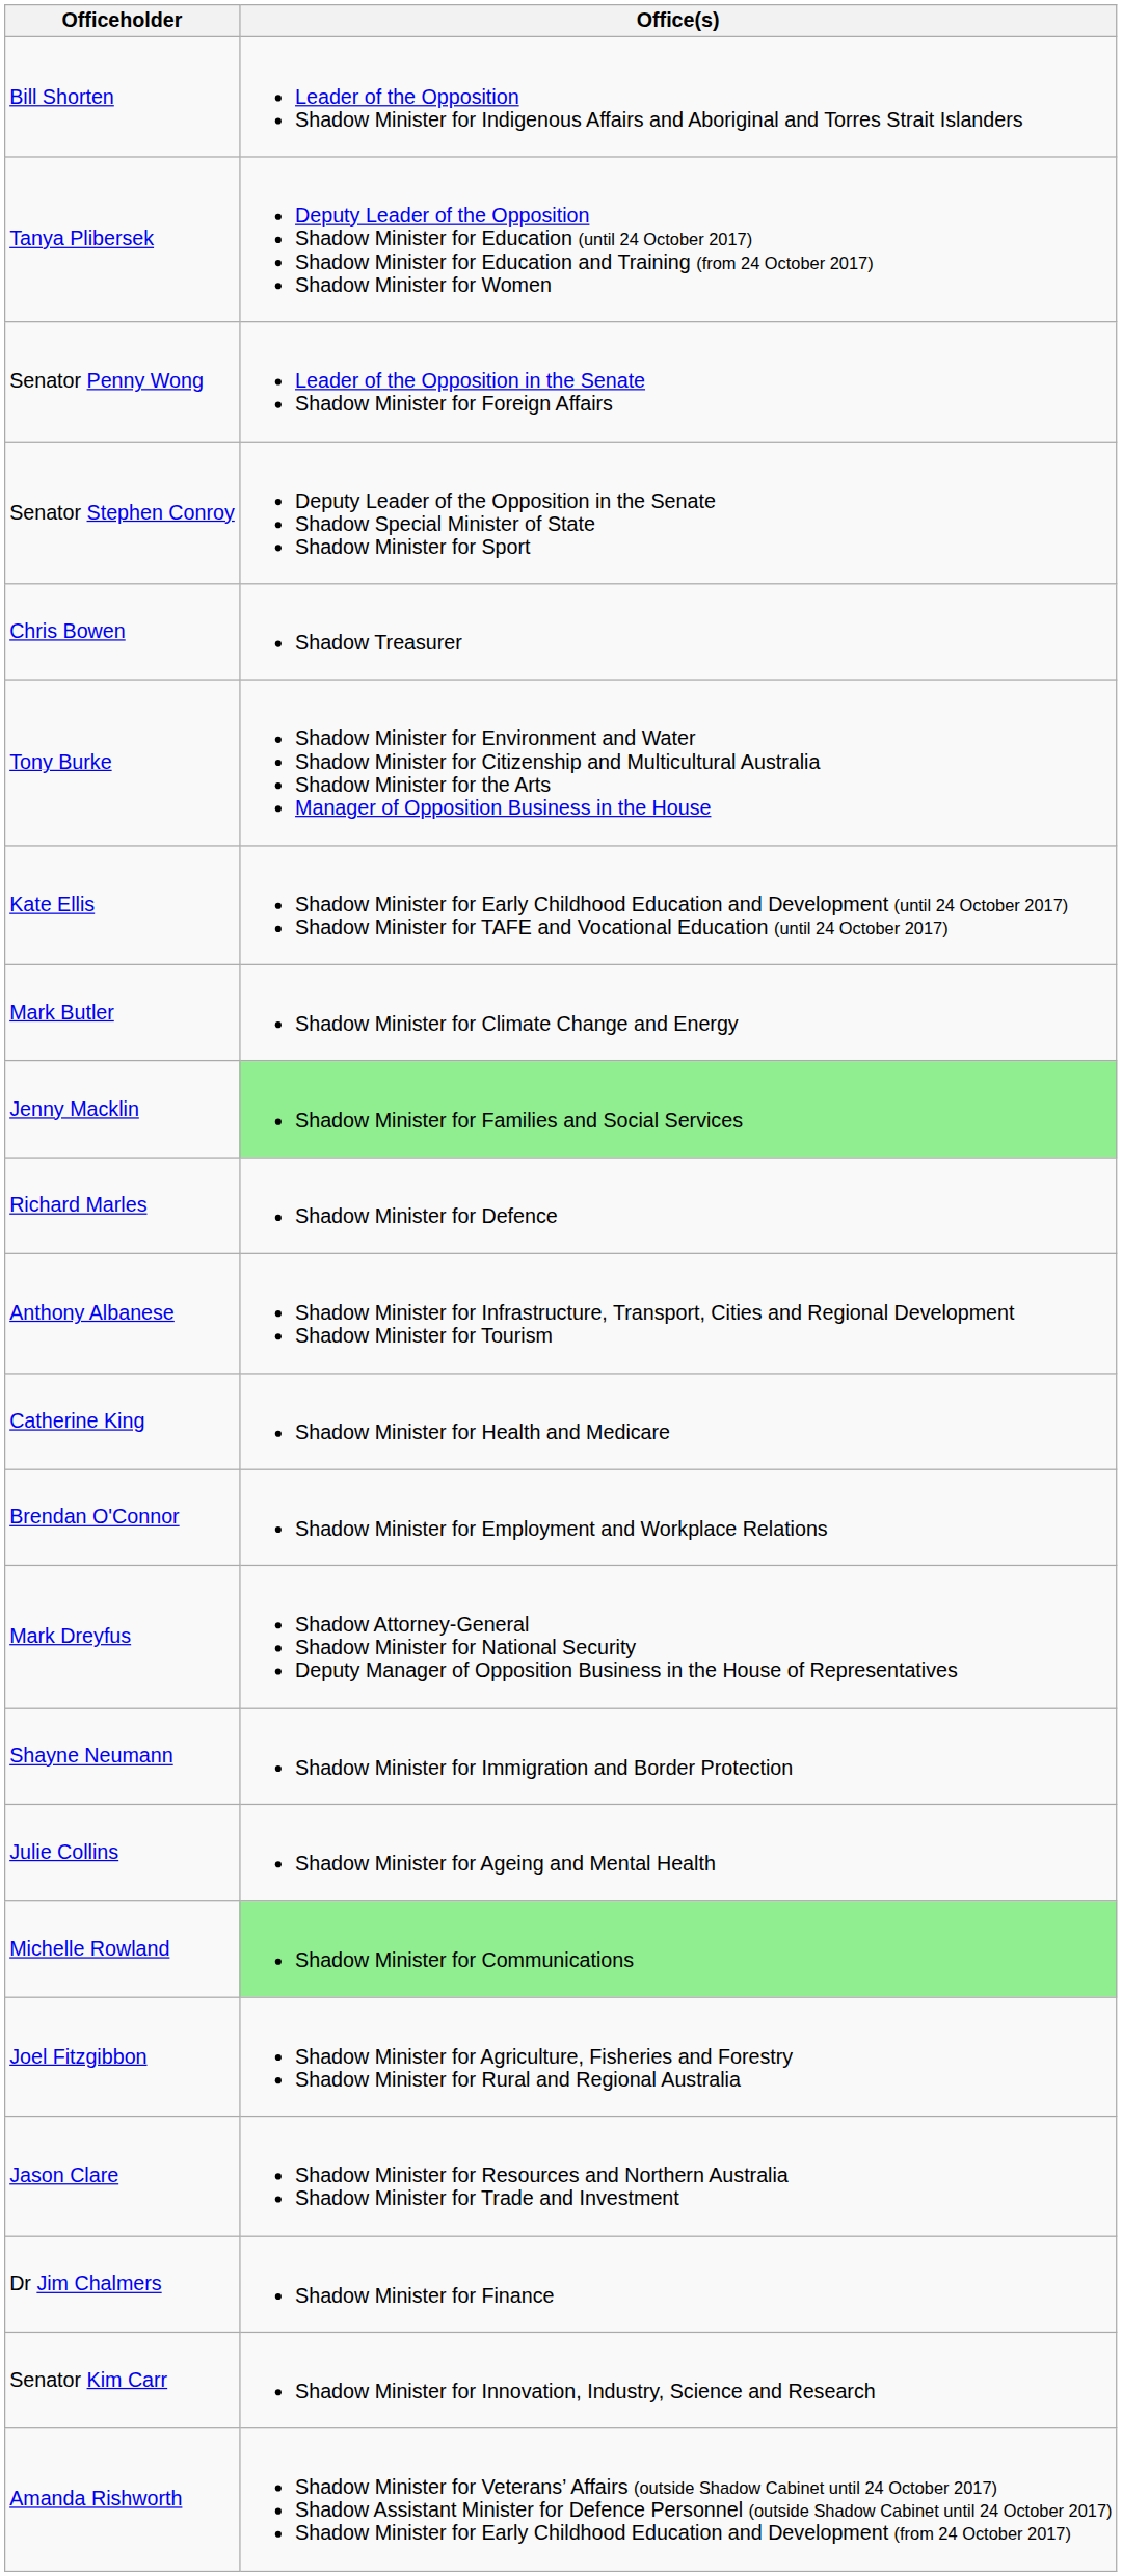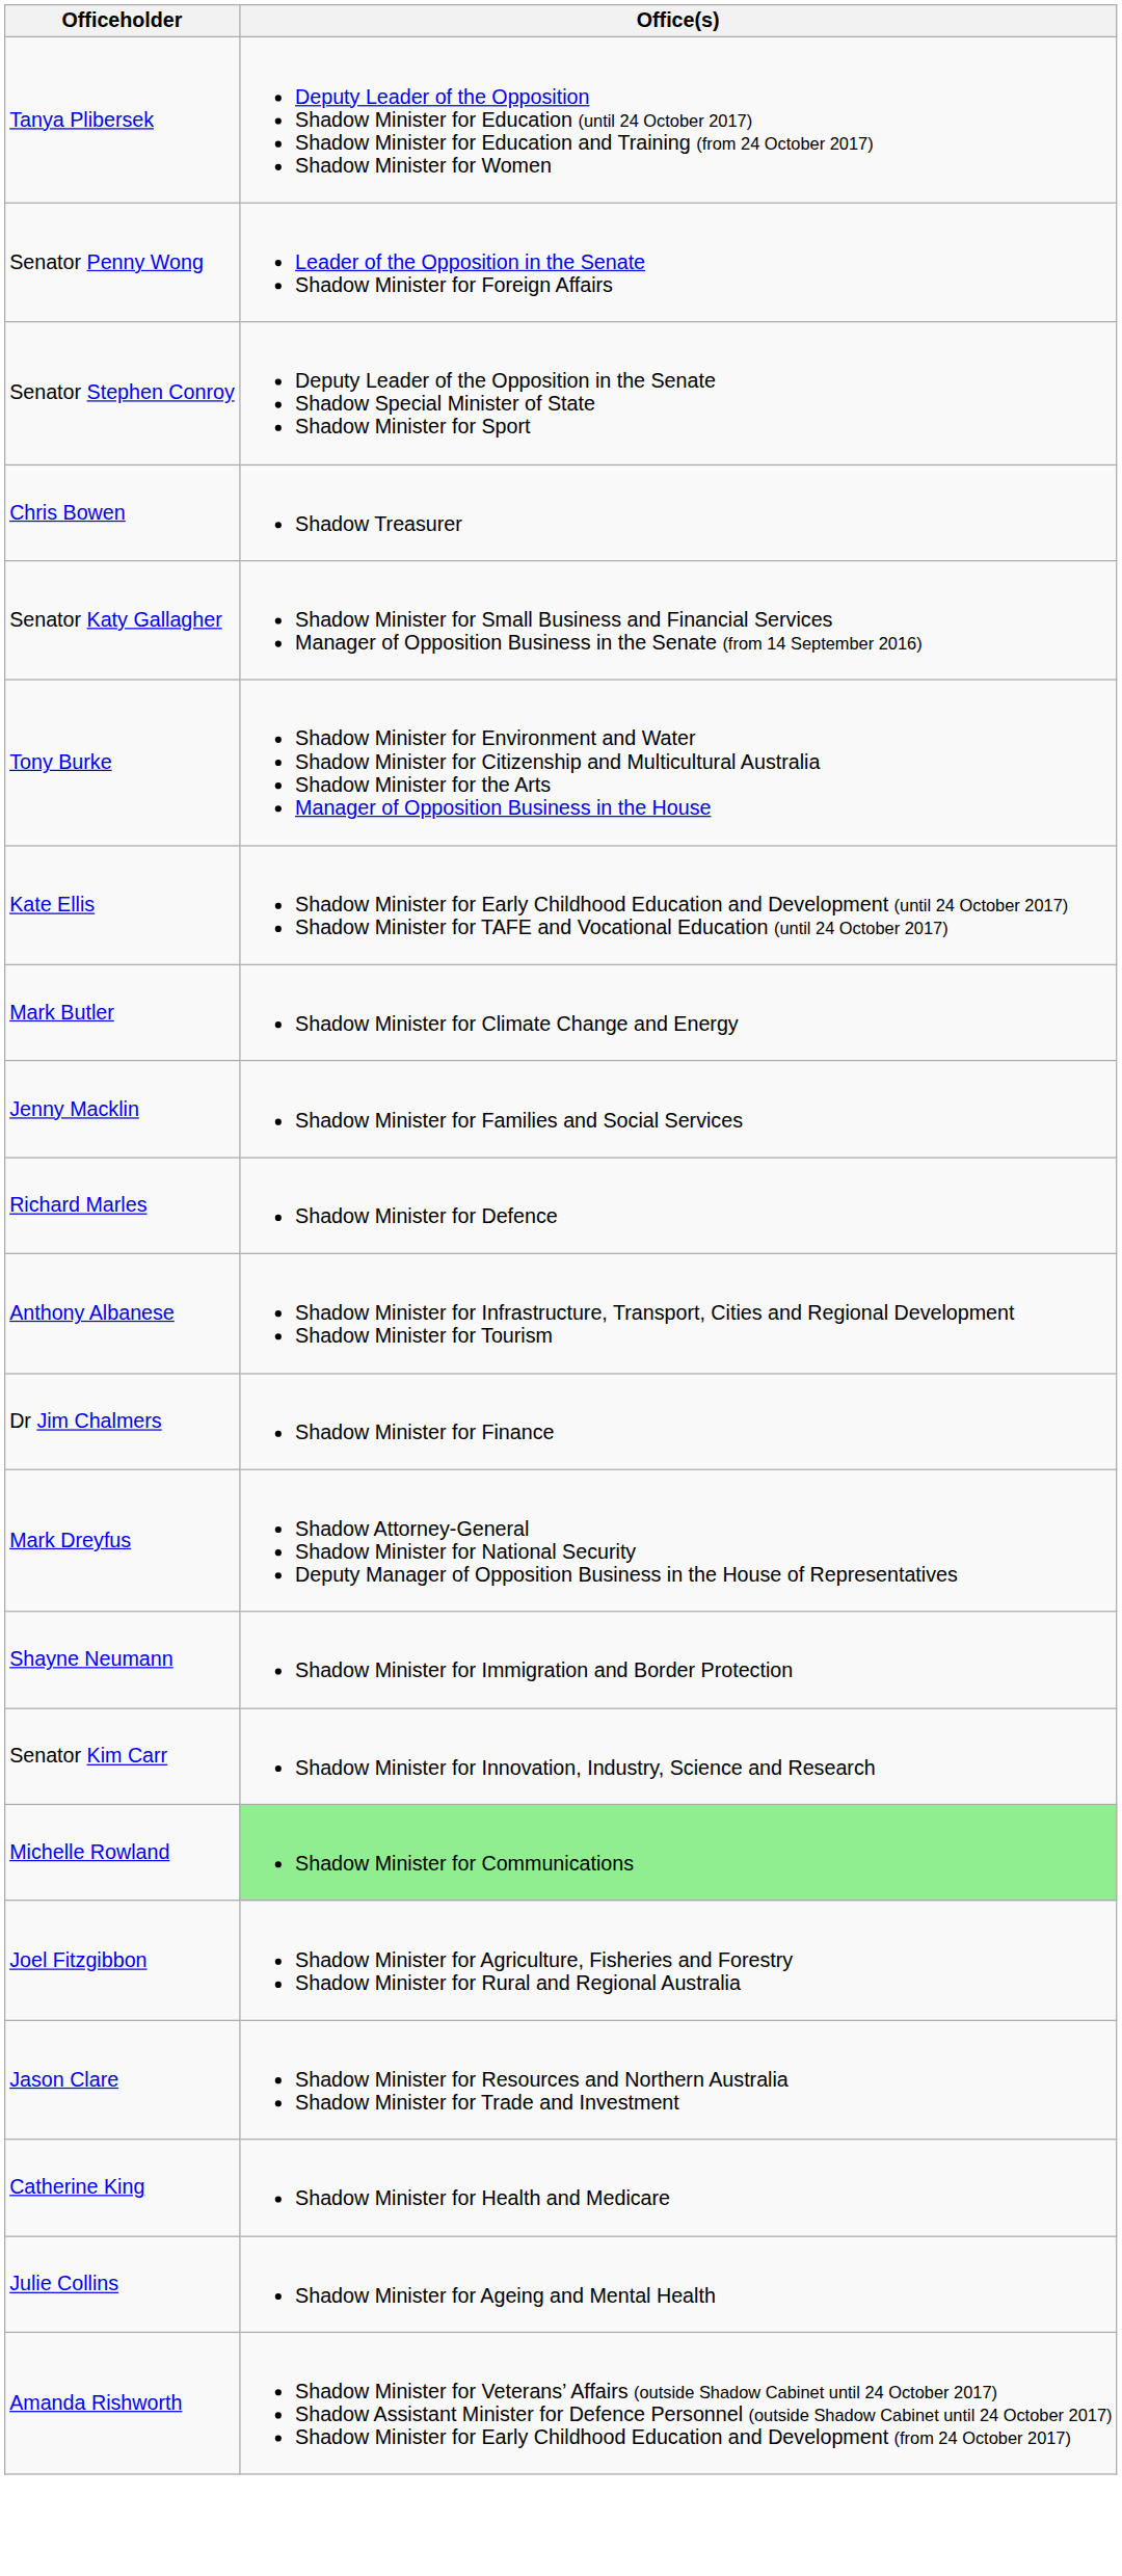 <table class="wikitable">
 <tr>
 <th>Officeholder</th>
 <th>Office(s)</th>
-</tr>
-<tr>
-<td><a href='#'>Bill Shorten</a> </td>
-<td><br><ul><li><a href='#'>Leader of the Opposition</a></li><li>Shadow Minister for Indigenous Affairs and Aboriginal and Torres Strait Islanders</li></ul></td>
 </tr>
 <tr>
 <td><a href='#'>Tanya Plibersek</a> </td>
 <td><br><ul><li><a href='#'>Deputy Leader of the Opposition</a></li><li>Shadow Minister for Education <small>(until 24 October 2017)</small></li><li>Shadow Minister for Education and Training <small>(from 24 October 2017)</small></li><li>Shadow Minister for Women</li></ul></td>
 </tr>
 <tr>
 <td>Senator <a href='#'>Penny Wong</a></td>
 <td><br><ul><li><a href='#'>Leader of the Opposition in the Senate</a></li><li>Shadow Minister for Foreign Affairs</li></ul></td>
 </tr>
 <tr>
 <td>Senator <a href='#'>Stephen Conroy</a></td>
 <td><br><ul><li>Deputy Leader of the Opposition in the Senate</li><li>Shadow Special Minister of State</li><li>Shadow Minister for Sport</li></ul></td>
 </tr>
 <tr>
 <td><a href='#'>Chris Bowen</a> </td>
 <td><br><ul><li>Shadow Treasurer</li></ul></td>
 </tr>
 <tr>
+<td>Senator <a href='#'>Katy Gallagher</a></td>
+<td><br><ul><li>Shadow Minister for Small Business and Financial Services</li><li>Manager of Opposition Business in the Senate <small>(from 14 September 2016)</small></li></ul></td>
+</tr>
+<tr>
 <td><a href='#'>Tony Burke</a> </td>
 <td><br><ul><li>Shadow Minister for Environment and Water</li><li>Shadow Minister for Citizenship and Multicultural Australia</li><li>Shadow Minister for the Arts</li><li><a href='#'>Manager of Opposition Business in the House</a></li></ul></td>
 </tr>
 <tr>
 <td><a href='#'>Kate Ellis</a> </td>
 <td><br><ul><li>Shadow Minister for Early Childhood Education and Development <small>(until 24 October 2017)</small></li><li>Shadow Minister for TAFE and Vocational Education <small>(until 24 October 2017)</small></li></ul></td>
 </tr>
 <tr>
 <td><a href='#'>Mark Butler</a> </td>
 <td><br><ul><li>Shadow Minister for Climate Change and Energy</li></ul></td>
 </tr>
 <tr>
 <td><a href='#'>Jenny Macklin</a> </td>
-<td style="background: lightgreen;"><br><ul><li>Shadow Minister for Families and Social Services</li></ul></td>
+<td><br><ul><li>Shadow Minister for Families and Social Services</li></ul></td>
 </tr>
 <tr>
 <td><a href='#'>Richard Marles</a> </td>
 <td><br><ul><li>Shadow Minister for Defence</li></ul></td>
 </tr>
 <tr>
 <td><a href='#'>Anthony Albanese</a> </td>
 <td><br><ul><li>Shadow Minister for Infrastructure, Transport, Cities and Regional Development</li><li>Shadow Minister for Tourism</li></ul></td>
 </tr>
 <tr>
-<td><a href='#'>Catherine King</a> </td>
-<td><br><ul><li>Shadow Minister for Health and Medicare</li></ul></td>
-</tr>
-<tr>
-<td><a href='#'>Brendan O'Connor</a> </td>
-<td><br><ul><li>Shadow Minister for Employment and Workplace Relations</li></ul></td>
+<td>Dr <a href='#'>Jim Chalmers</a> </td>
+<td><br><ul><li>Shadow Minister for Finance</li></ul></td>
 </tr>
 <tr>
 <td><a href='#'>Mark Dreyfus</a> </td>
 <td><br><ul><li>Shadow Attorney-General</li><li>Shadow Minister for National Security</li><li>Deputy Manager of Opposition Business in the House of Representatives</li></ul></td>
 </tr>
 <tr>
 <td><a href='#'>Shayne Neumann</a> </td>
 <td><br><ul><li>Shadow Minister for Immigration and Border Protection</li></ul></td>
 </tr>
 <tr>
-<td><a href='#'>Julie Collins</a> </td>
-<td><br><ul><li>Shadow Minister for Ageing and Mental Health</li></ul></td>
+<td>Senator <a href='#'>Kim Carr</a></td>
+<td><br><ul><li>Shadow Minister for Innovation, Industry, Science and Research</li></ul></td>
 </tr>
 <tr>
 <td><a href='#'>Michelle Rowland</a> </td>
 <td style="background: lightgreen;"><br><ul><li>Shadow Minister for Communications</li></ul></td>
 </tr>
 <tr>
 <td><a href='#'>Joel Fitzgibbon</a> </td>
 <td><br><ul><li>Shadow Minister for Agriculture, Fisheries and Forestry</li><li>Shadow Minister for Rural and Regional Australia</li></ul></td>
 </tr>
 <tr>
 <td><a href='#'>Jason Clare</a> </td>
 <td><br><ul><li>Shadow Minister for Resources and Northern Australia</li><li>Shadow Minister for Trade and Investment</li></ul></td>
 </tr>
 <tr>
-<td>Dr <a href='#'>Jim Chalmers</a> </td>
-<td><br><ul><li>Shadow Minister for Finance</li></ul></td>
+<td><a href='#'>Catherine King</a> </td>
+<td><br><ul><li>Shadow Minister for Health and Medicare</li></ul></td>
 </tr>
 <tr>
-<td>Senator <a href='#'>Kim Carr</a></td>
-<td><br><ul><li>Shadow Minister for Innovation, Industry, Science and Research</li></ul></td>
+<td><a href='#'>Julie Collins</a> </td>
+<td><br><ul><li>Shadow Minister for Ageing and Mental Health</li></ul></td>
 </tr>
 <tr>
 <td><a href='#'>Amanda Rishworth</a> </td>
 <td><br><ul><li>Shadow Minister for Veterans’ Affairs <small>(outside Shadow Cabinet until 24 October 2017)</small></li><li>Shadow Assistant Minister for Defence Personnel <small>(outside Shadow Cabinet until 24 October 2017)</small></li><li>Shadow Minister for Early Childhood Education and Development <small>(from 24 October 2017)</small></li></ul></td>
 </tr>
 </table>
